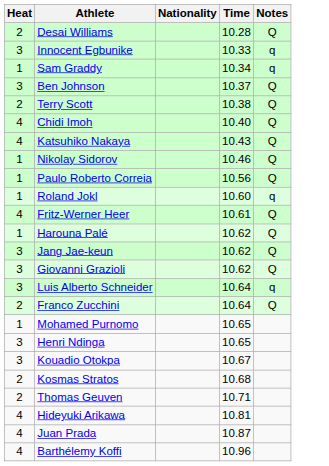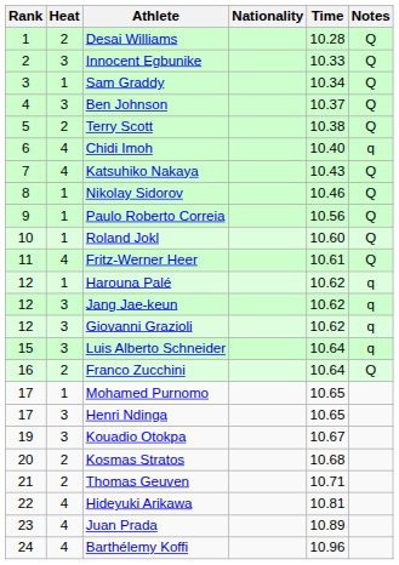 <table class="wikitable sortable" style="text-align:center">
 <tr>
+<th>Rank</th>
 <th>Heat</th>
 <th>Athlete</th>
 <th>Nationality</th>
 <th>Time</th>
 <th>Notes</th>
 </tr>
 <tr bgcolor=ccffcc>
+<td>1</td>
 <td>2</td>
 <td align=left><a href='#'>Desai Williams</a></td>
 <td align=left></td>
 <td>10.28</td>
 <td>Q</td>
 </tr>
 <tr bgcolor=ccffcc>
+<td>2</td>
 <td>3</td>
 <td align=left><a href='#'>Innocent Egbunike</a></td>
 <td align=left></td>
 <td>10.33</td>
-<td>q</td>
+<td>Q</td>
 </tr>
 <tr bgcolor=ccffcc>
+<td>3</td>
 <td>1</td>
 <td align=left><a href='#'>Sam Graddy</a></td>
 <td align=left></td>
 <td>10.34</td>
-<td>q</td>
+<td>Q</td>
 </tr>
 <tr bgcolor=ccffcc>
+<td>4</td>
 <td>3</td>
 <td align=left><a href='#'>Ben Johnson</a></td>
 <td align=left></td>
 <td>10.37</td>
 <td>Q</td>
 </tr>
 <tr bgcolor=ccffcc>
+<td>5</td>
 <td>2</td>
 <td align=left><a href='#'>Terry Scott</a></td>
 <td align=left></td>
 <td>10.38</td>
 <td>Q</td>
 </tr>
 <tr bgcolor=ccffcc>
+<td>6</td>
 <td>4</td>
 <td align=left><a href='#'>Chidi Imoh</a></td>
 <td align=left></td>
 <td>10.40</td>
-<td>Q</td>
+<td>q</td>
 </tr>
 <tr bgcolor=ccffcc>
+<td>7</td>
 <td>4</td>
 <td align=left><a href='#'>Katsuhiko Nakaya</a></td>
 <td align=left></td>
 <td>10.43</td>
 <td>Q</td>
 </tr>
 <tr bgcolor=ccffcc>
+<td>8</td>
 <td>1</td>
 <td align=left><a href='#'>Nikolay Sidorov</a></td>
 <td align=left></td>
 <td>10.46</td>
 <td>Q</td>
 </tr>
 <tr bgcolor=ccffcc>
+<td>9</td>
 <td>1</td>
 <td align=left><a href='#'>Paulo Roberto Correia</a></td>
 <td align=left></td>
 <td>10.56</td>
 <td>Q</td>
 </tr>
 <tr bgcolor=ddffdd>
+<td>10</td>
 <td>1</td>
 <td align=left><a href='#'>Roland Jokl</a></td>
 <td align=left></td>
 <td>10.60</td>
-<td>q</td>
+<td>Q</td>
 </tr>
 <tr bgcolor=ccffcc>
+<td>11</td>
 <td>4</td>
 <td align=left><a href='#'>Fritz-Werner Heer</a></td>
 <td align=left></td>
 <td>10.61</td>
 <td>Q</td>
 </tr>
 <tr bgcolor=ddffdd>
+<td>12</td>
 <td>1</td>
 <td align=left><a href='#'>Harouna Palé</a></td>
 <td align=left></td>
 <td>10.62</td>
-<td>Q</td>
+<td>q</td>
 </tr>
 <tr bgcolor=ccffcc>
+<td>12</td>
 <td>3</td>
 <td align=left><a href='#'>Jang Jae-keun</a></td>
 <td align=left></td>
 <td>10.62</td>
-<td>Q</td>
+<td>q</td>
 </tr>
 <tr bgcolor=ddffdd>
+<td>12</td>
 <td>3</td>
 <td align=left><a href='#'>Giovanni Grazioli</a></td>
 <td align=left></td>
 <td>10.62</td>
-<td>Q</td>
+<td>q</td>
 </tr>
 <tr bgcolor=ccffcc>
+<td>15</td>
 <td>3</td>
 <td align=left><a href='#'>Luis Alberto Schneider</a></td>
 <td align=left></td>
 <td>10.64</td>
 <td>q</td>
 </tr>
 <tr bgcolor=ddffdd>
+<td>16</td>
 <td>2</td>
 <td align=left><a href='#'>Franco Zucchini</a></td>
 <td align=left></td>
 <td>10.64</td>
 <td>Q</td>
 </tr>
 <tr>
+<td>17</td>
 <td>1</td>
 <td align=left><a href='#'>Mohamed Purnomo</a></td>
 <td align=left></td>
 <td>10.65</td>
 <td></td>
 </tr>
 <tr>
+<td>17</td>
 <td>3</td>
 <td align=left><a href='#'>Henri Ndinga</a></td>
 <td align=left></td>
 <td>10.65</td>
 <td></td>
 </tr>
 <tr>
+<td>19</td>
 <td>3</td>
 <td align=left><a href='#'>Kouadio Otokpa</a></td>
 <td align=left></td>
 <td>10.67</td>
 <td></td>
 </tr>
 <tr>
+<td>20</td>
 <td>2</td>
 <td align=left><a href='#'>Kosmas Stratos</a></td>
 <td align=left></td>
 <td>10.68</td>
 <td></td>
 </tr>
 <tr>
+<td>21</td>
 <td>2</td>
 <td align=left><a href='#'>Thomas Geuven</a></td>
 <td align=left></td>
 <td>10.71</td>
 <td></td>
 </tr>
 <tr>
+<td>22</td>
 <td>4</td>
 <td align=left><a href='#'>Hideyuki Arikawa</a></td>
 <td align=left></td>
 <td>10.81</td>
 <td></td>
 </tr>
 <tr>
+<td>23</td>
 <td>4</td>
 <td align=left><a href='#'>Juan Prada</a></td>
 <td align=left></td>
-<td>10.87</td>
+<td>10.89</td>
 <td></td>
 </tr>
 <tr>
+<td>24</td>
 <td>4</td>
 <td align=left><a href='#'>Barthélemy Koffi</a></td>
 <td align=left></td>
 <td>10.96</td>
 <td></td>
 </tr>
 </table>
